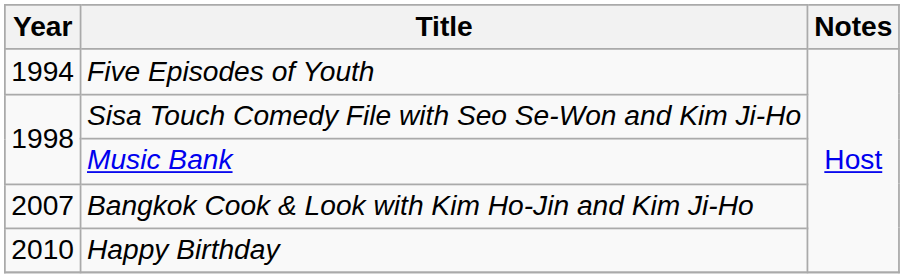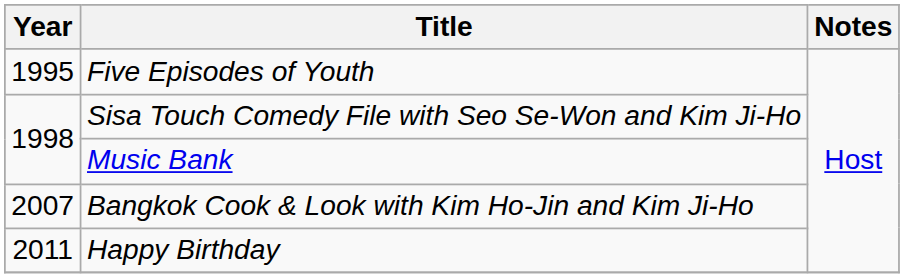 <table class="wikitable" style="text-align:center;">
 <tr>
 <th>Year</th>
 <th>Title</th>
 <th>Notes</th>
 </tr>
 <tr>
-<td>1994</td>
+<td>1995</td>
 <td style="text-align:left;"><em>Five Episodes of Youth</em></td>
 <td rowspan="5"><a href='#'>Host</a></td>
 </tr>
 <tr>
 <td rowspan="2">1998</td>
 <td style="text-align:left;"><em>Sisa Touch Comedy File with Seo Se-Won and Kim Ji-Ho</em></td>
 </tr>
 <tr>
 <td style="text-align:left;"><em><a href='#'>Music Bank</a></em></td>
 </tr>
 <tr>
 <td>2007</td>
 <td style="text-align:left;"><em>Bangkok Cook & Look with Kim Ho-Jin and Kim Ji-Ho</em></td>
 </tr>
 <tr>
-<td>2010</td>
+<td>2011</td>
 <td style="text-align:left;"><em>Happy Birthday</em></td>
 </tr>
 <tr>
 </tr>
 </table>
